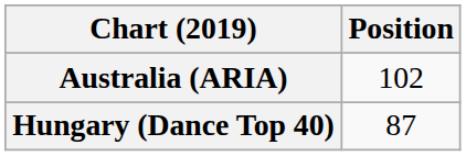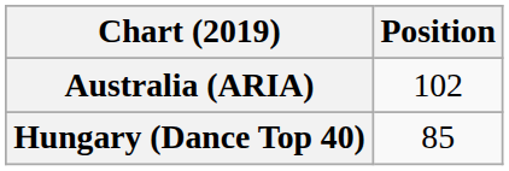 <table class="wikitable sortable plainrowheaders" style="text-align:center">
 <tr>
 <th scope="col">Chart (2019)</th>
 <th scope="col">Position</th>
 </tr>
 <tr>
 <th scope="row">Australia (ARIA)</th>
 <td>102</td>
 </tr>
 <tr>
 <th scope="row">Hungary (Dance Top 40)</th>
-<td>87</td>
+<td>85</td>
 </tr>
 </table>
